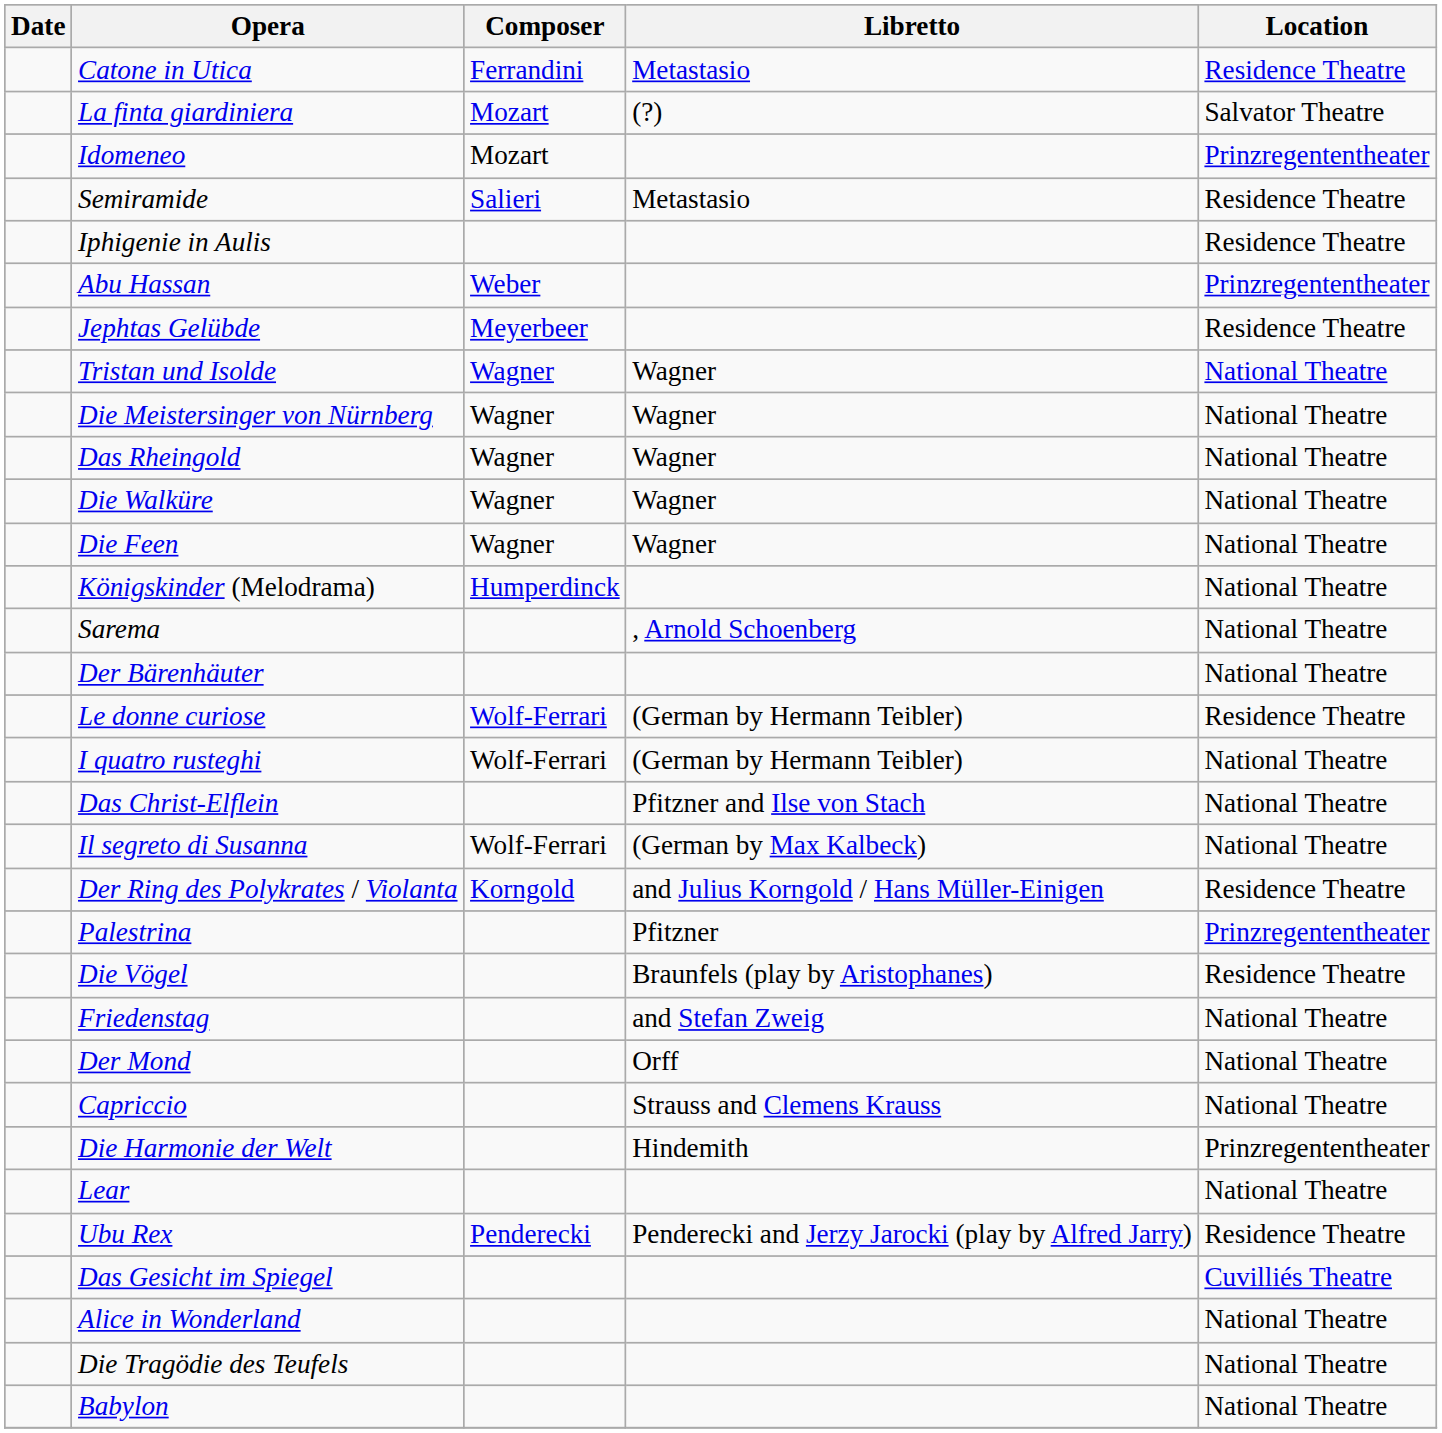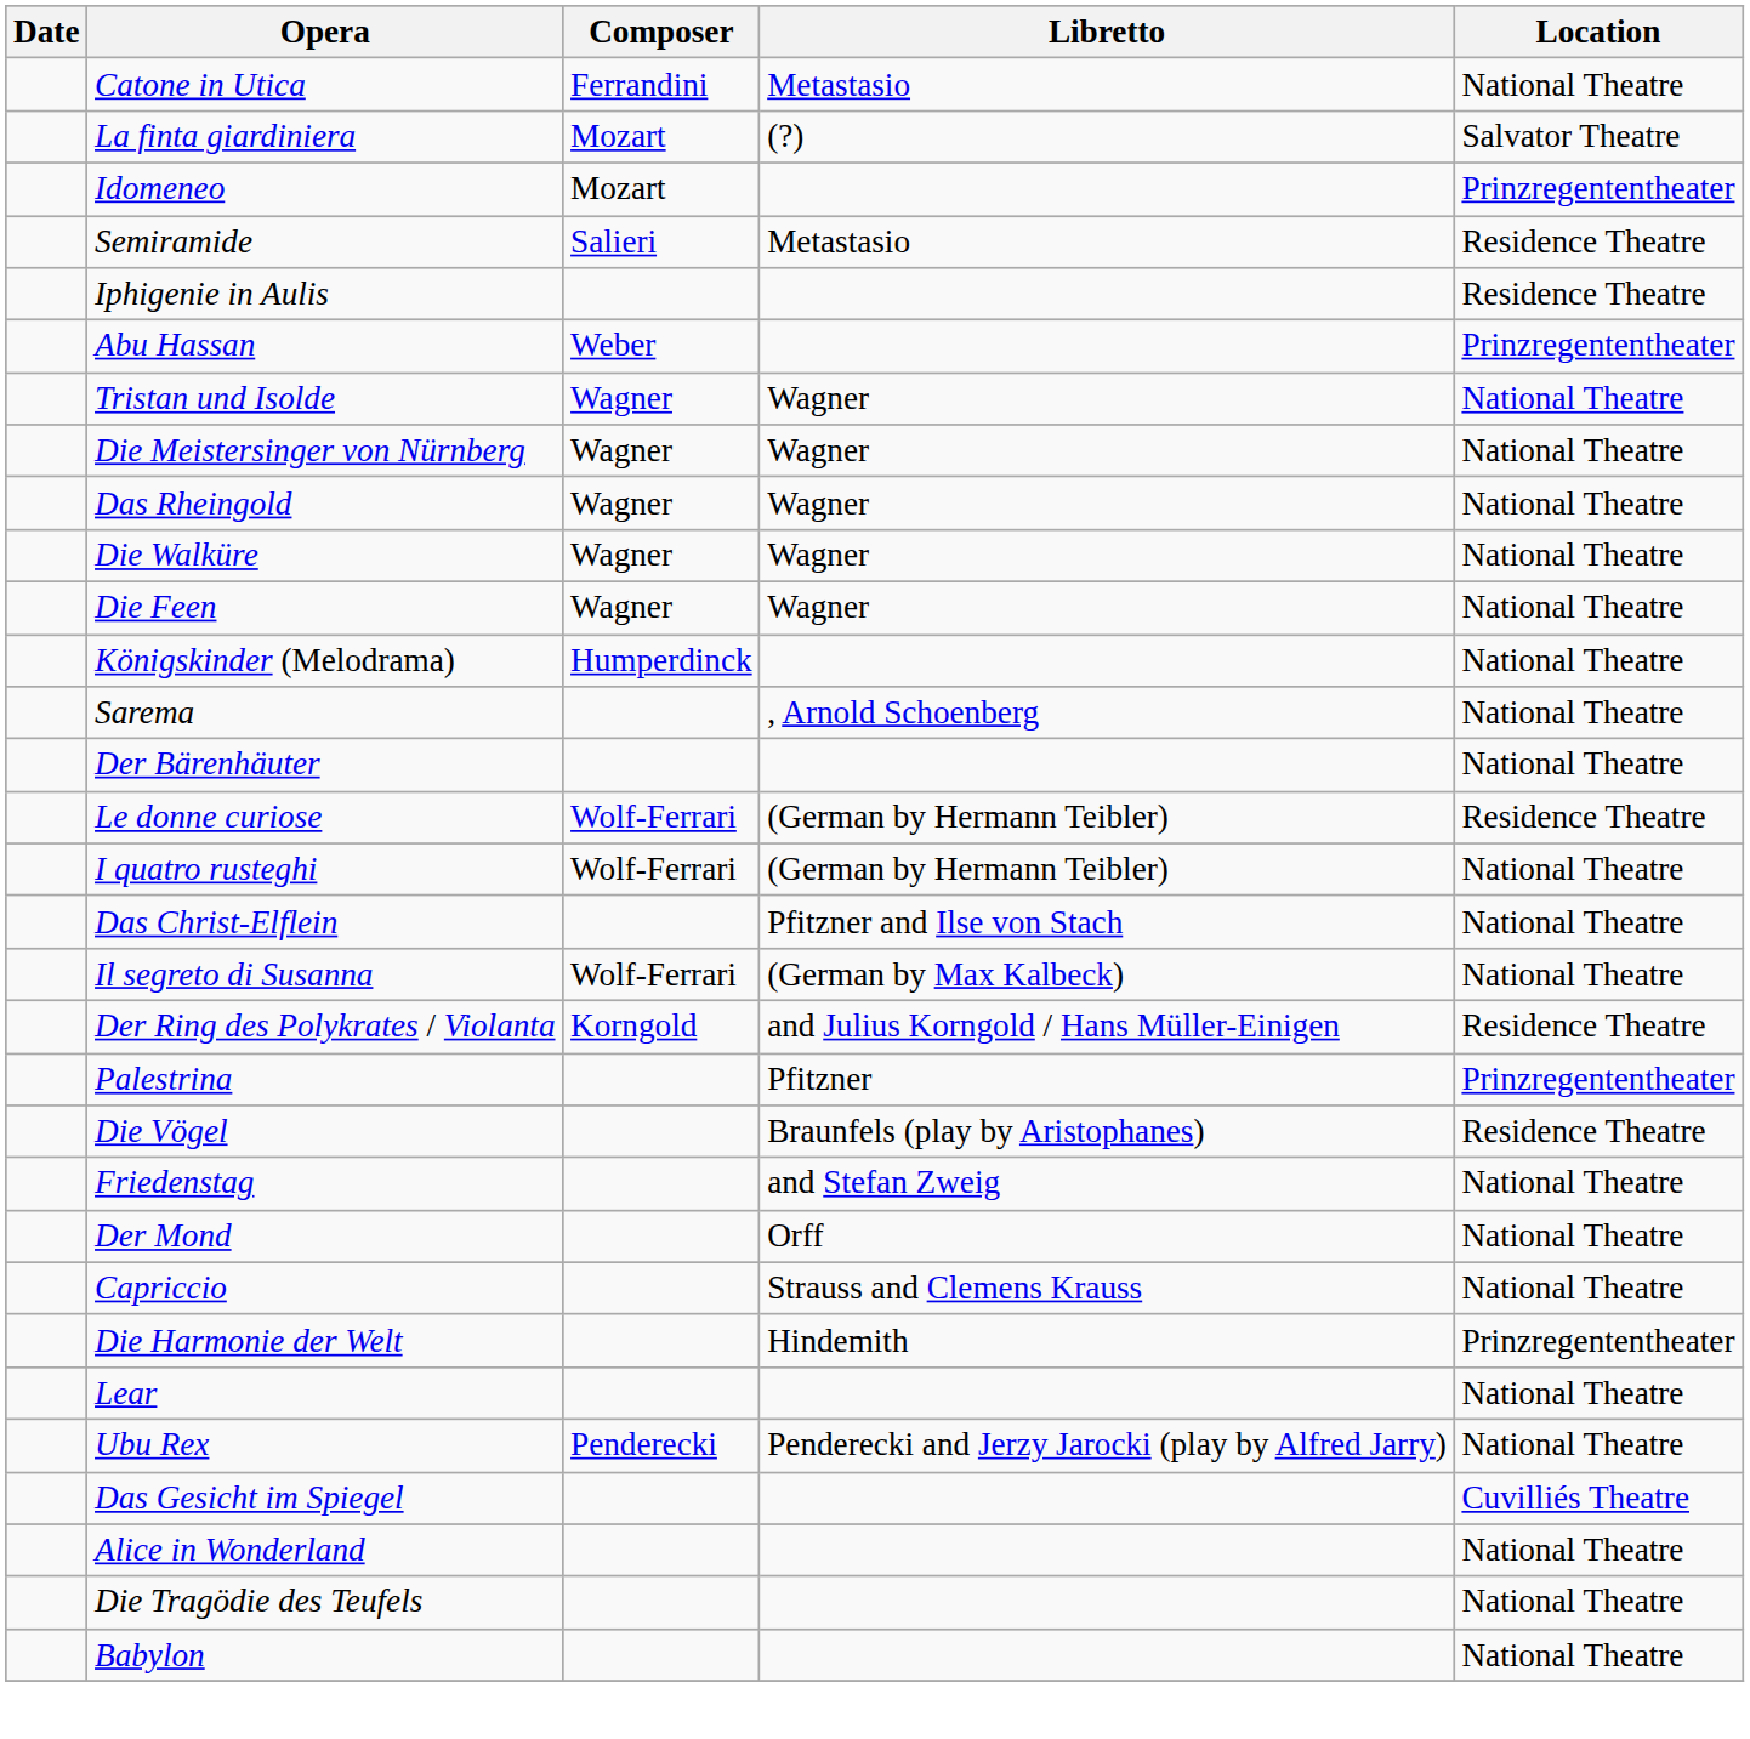 <table class="wikitable sortable">
 <tr class="hintergrundfarbe5">
 <th>Date</th>
 <th>Opera</th>
 <th>Composer</th>
 <th>Libretto</th>
 <th>Location</th>
 </tr>
 <tr>
 <td></td>
 <td><em><a href='#'>Catone in Utica</a></em></td>
 <td><a href='#'>Ferrandini</a></td>
 <td><a href='#'>Metastasio</a></td>
-<td><a href='#'>Residence Theatre</a></td>
+<td>National Theatre</td>
 </tr>
 <tr>
 <td></td>
 <td><em><a href='#'>La finta giardiniera</a></em></td>
 <td><a href='#'>Mozart</a></td>
 <td>(?)</td>
 <td>Salvator Theatre</td>
 </tr>
 <tr>
 <td></td>
 <td><em><a href='#'>Idomeneo</a></em></td>
 <td>Mozart</td>
 <td></td>
 <td><a href='#'>Prinzregententheater</a></td>
 </tr>
 <tr>
 <td></td>
 <td><em>Semiramide</em></td>
 <td><a href='#'>Salieri</a></td>
 <td>Metastasio</td>
 <td>Residence Theatre</td>
 </tr>
 <tr>
 <td></td>
 <td><em>Iphigenie in Aulis</em></td>
 <td></td>
 <td></td>
 <td>Residence Theatre</td>
 </tr>
 <tr>
 <td></td>
 <td><em><a href='#'>Abu Hassan</a></em></td>
 <td><a href='#'>Weber</a></td>
 <td></td>
 <td><a href='#'>Prinzregententheater</a></td>
-</tr>
-<tr>
-<td></td>
-<td><em><a href='#'>Jephtas Gelübde</a></em></td>
-<td><a href='#'>Meyerbeer</a></td>
-<td></td>
-<td>Residence Theatre</td>
 </tr>
 <tr>
 <td></td>
 <td><em><a href='#'>Tristan und Isolde</a></em></td>
 <td><a href='#'>Wagner</a></td>
 <td>Wagner</td>
 <td><a href='#'>National Theatre</a></td>
 </tr>
 <tr>
 <td></td>
 <td><em><a href='#'>Die Meistersinger von Nürnberg</a></em></td>
 <td>Wagner</td>
 <td>Wagner</td>
 <td>National Theatre</td>
 </tr>
 <tr>
 <td></td>
 <td><em><a href='#'>Das Rheingold</a></em></td>
 <td>Wagner</td>
 <td>Wagner</td>
 <td>National Theatre</td>
 </tr>
 <tr>
 <td></td>
 <td><em><a href='#'>Die Walküre</a></em></td>
 <td>Wagner</td>
 <td>Wagner</td>
 <td>National Theatre</td>
 </tr>
 <tr>
 <td></td>
 <td><em><a href='#'>Die Feen</a></em></td>
 <td>Wagner</td>
 <td>Wagner</td>
 <td>National Theatre</td>
 </tr>
 <tr>
 <td></td>
 <td><em><a href='#'>Königskinder</a></em> (Melodrama)</td>
 <td><a href='#'>Humperdinck</a></td>
 <td></td>
 <td>National Theatre</td>
 </tr>
 <tr>
 <td></td>
 <td><em>Sarema</em></td>
 <td></td>
 <td>, <a href='#'>Arnold Schoenberg</a></td>
 <td>National Theatre</td>
 </tr>
 <tr>
 <td></td>
 <td><em><a href='#'>Der Bärenhäuter</a></em></td>
 <td></td>
 <td></td>
 <td>National Theatre</td>
 </tr>
 <tr>
 <td></td>
 <td><em><a href='#'>Le donne curiose</a></em></td>
 <td><a href='#'>Wolf-Ferrari</a></td>
 <td> (German by Hermann Teibler)</td>
 <td>Residence Theatre</td>
 </tr>
 <tr>
 <td></td>
 <td><em><a href='#'>I quatro rusteghi</a></em></td>
 <td>Wolf-Ferrari</td>
 <td> (German by Hermann Teibler)</td>
 <td>National Theatre</td>
 </tr>
 <tr>
 <td></td>
 <td><em><a href='#'>Das Christ-Elflein</a></em></td>
 <td></td>
 <td>Pfitzner and <a href='#'>Ilse von Stach</a></td>
 <td>National Theatre</td>
 </tr>
 <tr>
 <td></td>
 <td><em><a href='#'>Il segreto di Susanna</a></em></td>
 <td>Wolf-Ferrari</td>
 <td> (German by <a href='#'>Max Kalbeck</a>)</td>
 <td>National Theatre</td>
 </tr>
 <tr>
 <td></td>
 <td><em><a href='#'>Der Ring des Polykrates</a></em> / <em><a href='#'>Violanta</a></em></td>
 <td><a href='#'>Korngold</a></td>
 <td> and <a href='#'>Julius Korngold</a> / <a href='#'>Hans Müller-Einigen</a></td>
 <td>Residence Theatre</td>
 </tr>
 <tr>
 <td></td>
 <td><em><a href='#'>Palestrina</a></em></td>
 <td></td>
 <td>Pfitzner</td>
 <td><a href='#'>Prinzregententheater</a></td>
 </tr>
 <tr>
 <td></td>
 <td><em><a href='#'>Die Vögel</a></em></td>
 <td></td>
 <td>Braunfels (play by <a href='#'>Aristophanes</a>)</td>
 <td>Residence Theatre</td>
 </tr>
 <tr>
 <td></td>
 <td><em><a href='#'>Friedenstag</a></em></td>
 <td></td>
 <td> and <a href='#'>Stefan Zweig</a></td>
 <td>National Theatre</td>
 </tr>
 <tr>
 <td></td>
 <td><em><a href='#'>Der Mond</a></em></td>
 <td></td>
 <td>Orff</td>
 <td>National Theatre</td>
 </tr>
 <tr>
 <td></td>
 <td><em><a href='#'>Capriccio</a></em></td>
 <td></td>
 <td>Strauss and <a href='#'>Clemens Krauss</a></td>
 <td>National Theatre</td>
 </tr>
 <tr>
 <td></td>
 <td><em><a href='#'>Die Harmonie der Welt</a></em></td>
 <td></td>
 <td>Hindemith</td>
 <td>Prinzregententheater</td>
 </tr>
 <tr>
 <td></td>
 <td><em><a href='#'>Lear</a></em></td>
 <td></td>
 <td></td>
 <td>National Theatre</td>
 </tr>
 <tr>
 <td></td>
 <td><em><a href='#'>Ubu Rex</a></em></td>
 <td><a href='#'>Penderecki</a></td>
 <td>Penderecki and <a href='#'>Jerzy Jarocki</a> (play by <a href='#'>Alfred Jarry</a>)</td>
-<td>Residence Theatre</td>
+<td>National Theatre</td>
 </tr>
 <tr>
 <td></td>
 <td><em><a href='#'>Das Gesicht im Spiegel</a></em></td>
 <td></td>
 <td></td>
 <td><a href='#'>Cuvilliés Theatre</a></td>
 </tr>
 <tr>
 <td></td>
 <td><em><a href='#'>Alice in Wonderland</a></em></td>
 <td></td>
 <td></td>
 <td>National Theatre</td>
 </tr>
 <tr>
 <td></td>
 <td><em>Die Tragödie des Teufels</em></td>
 <td></td>
 <td></td>
 <td>National Theatre</td>
 </tr>
 <tr>
 <td></td>
 <td><em><a href='#'>Babylon</a></em></td>
 <td></td>
 <td></td>
 <td>National Theatre</td>
 </tr>
 <tr>
 </tr>
 </table>
